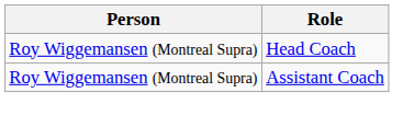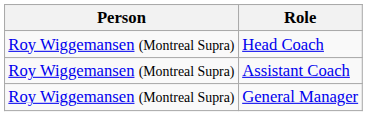 <table class="wikitable">
 <tr>
 <th>Person</th>
 <th>Role</th>
 </tr>
 <tr>
 <td> <a href='#'>Roy Wiggemansen</a> <small>(Montreal Supra)</small></td>
 <td><a href='#'>Head Coach</a></td>
 </tr>
 <tr>
 <td> <a href='#'>Roy Wiggemansen</a> <small>(Montreal Supra)</small></td>
 <td><a href='#'>Assistant Coach</a></td>
 </tr>
+<tr>
+<td> <a href='#'>Roy Wiggemansen</a> <small>(Montreal Supra)</small></td>
+<td><a href='#'>General Manager</a></td>
+</tr>
 </table>
